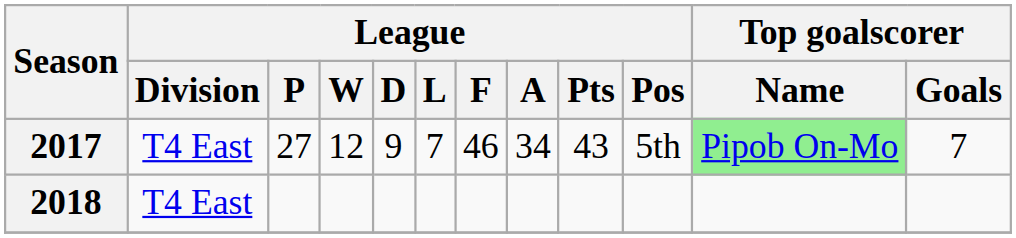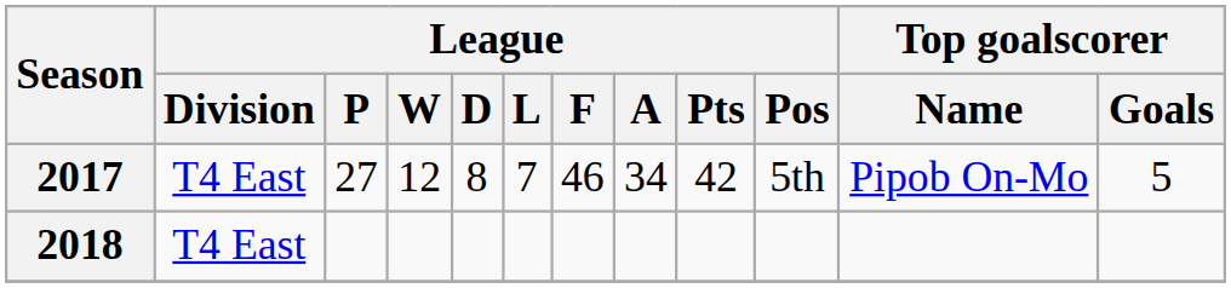 <table class="wikitable" style="text-align: center">
 <tr>
 <th rowspan=2>Season</th>
 <th colspan=9>League</th>
 <th colspan=2>Top goalscorer</th>
 </tr>
 <tr>
 <th>Division</th>
 <th>P</th>
 <th>W</th>
 <th>D</th>
 <th>L</th>
 <th>F</th>
 <th>A</th>
 <th>Pts</th>
 <th>Pos</th>
 <th>Name</th>
 <th>Goals</th>
 </tr>
 <tr>
 <th>2017</th>
 <td><a href='#'>T4 East</a></td>
 <td>27</td>
 <td>12</td>
-<td>9</td>
+<td>8</td>
 <td>7</td>
 <td>46</td>
 <td>34</td>
-<td>43</td>
+<td>42</td>
 <td>5th</td>
-<td style="background: lightgreen;"><a href='#'>Pipob On-Mo</a></td>
-<td>7</td>
+<td><a href='#'>Pipob On-Mo</a></td>
+<td>5</td>
 </tr>
 <tr>
 <th>2018</th>
 <td><a href='#'>T4 East</a></td>
 <td></td>
 <td></td>
 <td></td>
 <td></td>
 <td></td>
 <td></td>
 <td></td>
 <td></td>
 <td></td>
 <td></td>
 </tr>
 <tr>
 </tr>
 </table>
